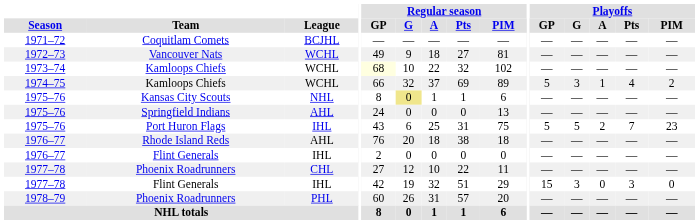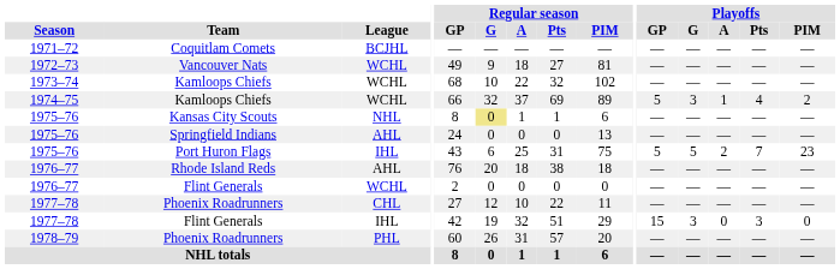 <table border="0" cellpadding="1" cellspacing="0" style="text-align:center; width:60em">
 <tr bgcolor="#e0e0e0">
 <th colspan="3" bgcolor="#ffffff"></th>
 <th rowspan="100" bgcolor="#ffffff"></th>
 <th colspan="5"><a href='#'>Regular season</a></th>
 <th rowspan="100" bgcolor="#ffffff"></th>
 <th colspan="5"><a href='#'>Playoffs</a></th>
 </tr>
 <tr bgcolor="#e0e0e0">
 <th><a href='#'>Season</a></th>
 <th>Team</th>
 <th>League</th>
 <th>GP</th>
 <th><a href='#'>G</a></th>
 <th><a href='#'>A</a></th>
 <th><a href='#'>Pts</a></th>
 <th><a href='#'>PIM</a></th>
 <th>GP</th>
 <th>G</th>
 <th>A</th>
 <th>Pts</th>
 <th>PIM</th>
 </tr>
 <tr>
 <td><a href='#'>1971–72</a></td>
 <td><a href='#'>Coquitlam Comets</a></td>
 <td><a href='#'>BCJHL</a></td>
 <td>—</td>
 <td>—</td>
 <td>—</td>
 <td>—</td>
 <td>—</td>
 <td>—</td>
 <td>—</td>
 <td>—</td>
 <td>—</td>
 <td>—</td>
 </tr>
 <tr bgcolor="#f0f0f0">
 <td><a href='#'>1972–73</a></td>
 <td><a href='#'>Vancouver Nats</a></td>
 <td><a href='#'>WCHL</a></td>
 <td>49</td>
 <td>9</td>
 <td>18</td>
 <td>27</td>
 <td>81</td>
 <td>—</td>
 <td>—</td>
 <td>—</td>
 <td>—</td>
 <td>—</td>
 </tr>
 <tr>
 <td><a href='#'>1973–74</a></td>
 <td><a href='#'>Kamloops Chiefs</a></td>
 <td>WCHL</td>
-<td style="background: lightyellow;">68</td>
+<td>68</td>
 <td>10</td>
 <td>22</td>
 <td>32</td>
 <td>102</td>
 <td>—</td>
 <td>—</td>
 <td>—</td>
 <td>—</td>
 <td>—</td>
 </tr>
 <tr bgcolor="#f0f0f0">
 <td><a href='#'>1974–75</a></td>
 <td>Kamloops Chiefs</td>
 <td>WCHL</td>
 <td>66</td>
 <td>32</td>
 <td>37</td>
 <td>69</td>
 <td>89</td>
 <td>5</td>
 <td>3</td>
 <td>1</td>
 <td>4</td>
 <td>2</td>
 </tr>
 <tr>
 <td><a href='#'>1975–76</a></td>
 <td><a href='#'>Kansas City Scouts</a></td>
 <td><a href='#'>NHL</a></td>
 <td>8</td>
 <td style="background: khaki;">0</td>
 <td>1</td>
 <td>1</td>
 <td>6</td>
 <td>—</td>
 <td>—</td>
 <td>—</td>
 <td>—</td>
 <td>—</td>
 </tr>
 <tr bgcolor="#f0f0f0">
 <td><a href='#'>1975–76</a></td>
 <td><a href='#'>Springfield Indians</a></td>
 <td><a href='#'>AHL</a></td>
 <td>24</td>
 <td>0</td>
 <td>0</td>
 <td>0</td>
 <td>13</td>
 <td>—</td>
 <td>—</td>
 <td>—</td>
 <td>—</td>
 <td>—</td>
 </tr>
 <tr>
 <td><a href='#'>1975–76</a></td>
 <td><a href='#'>Port Huron Flags</a></td>
 <td><a href='#'>IHL</a></td>
 <td>43</td>
 <td>6</td>
 <td>25</td>
 <td>31</td>
 <td>75</td>
 <td>5</td>
 <td>5</td>
 <td>2</td>
 <td>7</td>
 <td>23</td>
 </tr>
 <tr bgcolor="#f0f0f0">
 <td><a href='#'>1976–77</a></td>
 <td><a href='#'>Rhode Island Reds</a></td>
 <td>AHL</td>
 <td>76</td>
 <td>20</td>
 <td>18</td>
 <td>38</td>
 <td>18</td>
 <td>—</td>
 <td>—</td>
 <td>—</td>
 <td>—</td>
 <td>—</td>
 </tr>
 <tr>
 <td><a href='#'>1976–77</a></td>
 <td><a href='#'>Flint Generals</a></td>
-<td>IHL</td>
+<td><a href='#'>WCHL</a></td>
 <td>2</td>
 <td>0</td>
 <td>0</td>
 <td>0</td>
 <td>0</td>
 <td>—</td>
 <td>—</td>
 <td>—</td>
 <td>—</td>
 <td>—</td>
 </tr>
 <tr bgcolor="#f0f0f0">
 <td><a href='#'>1977–78</a></td>
 <td><a href='#'>Phoenix Roadrunners</a></td>
 <td><a href='#'>CHL</a></td>
 <td>27</td>
 <td>12</td>
 <td>10</td>
 <td>22</td>
 <td>11</td>
 <td>—</td>
 <td>—</td>
 <td>—</td>
 <td>—</td>
 <td>—</td>
 </tr>
 <tr>
 <td><a href='#'>1977–78</a></td>
 <td>Flint Generals</td>
 <td>IHL</td>
 <td>42</td>
 <td>19</td>
 <td>32</td>
 <td>51</td>
 <td>29</td>
 <td>15</td>
 <td>3</td>
 <td>0</td>
 <td>3</td>
 <td>0</td>
 </tr>
 <tr bgcolor="#f0f0f0">
 <td><a href='#'>1978–79</a></td>
 <td><a href='#'>Phoenix Roadrunners</a></td>
 <td><a href='#'>PHL</a></td>
 <td>60</td>
 <td>26</td>
 <td>31</td>
 <td>57</td>
 <td>20</td>
 <td>—</td>
 <td>—</td>
 <td>—</td>
 <td>—</td>
 <td>—</td>
 </tr>
 <tr bgcolor="#e0e0e0">
 </tr>
 <tr bgcolor="#e0e0e0">
 <th colspan="3">NHL totals</th>
 <th>8</th>
 <th>0</th>
 <th>1</th>
 <th>1</th>
 <th>6</th>
 <th>—</th>
 <th>—</th>
 <th>—</th>
 <th>—</th>
 <th>—</th>
 </tr>
 </table>
